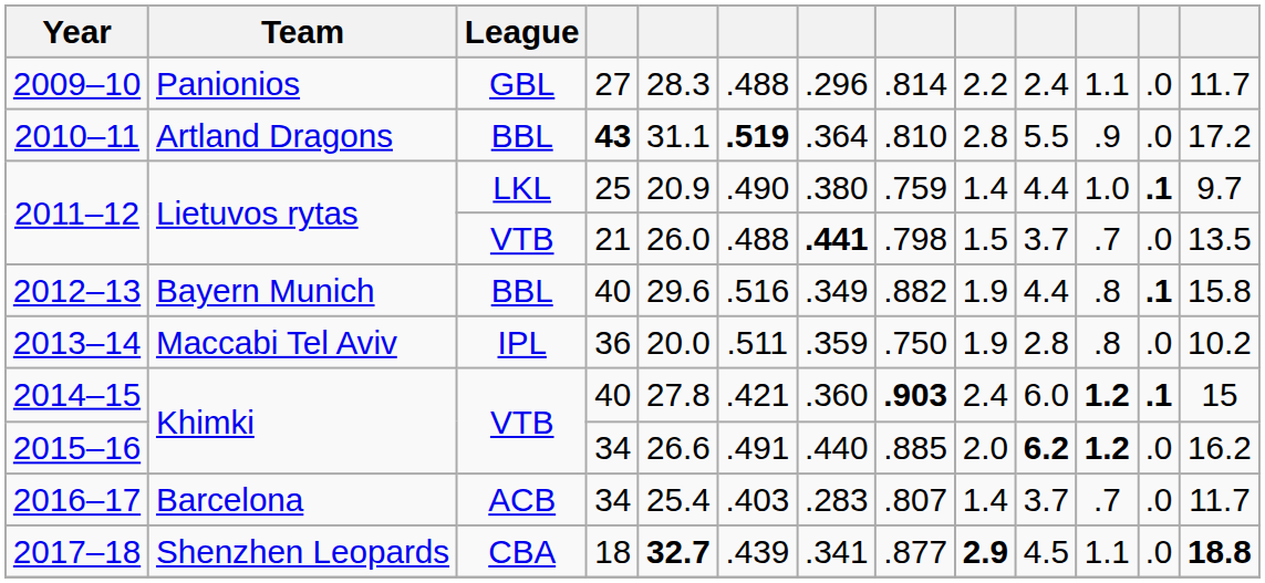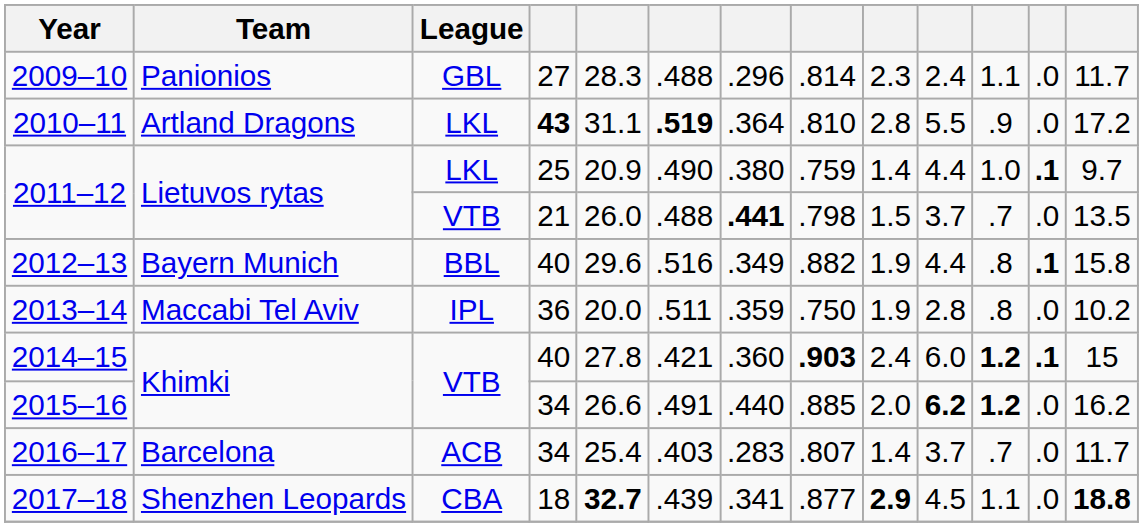 <table class="wikitable sortable" style="font-size:95%; text-align:center;">
 <tr>
 <th>Year</th>
 <th>Team</th>
 <th>League</th>
 <th></th>
 <th></th>
 <th></th>
 <th></th>
 <th></th>
 <th></th>
 <th></th>
 <th></th>
 <th></th>
 <th></th>
 </tr>
 <tr>
 <td style="text-align:center;"><a href='#'>2009–10</a></td>
 <td style="text-align:left;" rowspan=1> <a href='#'>Panionios</a></td>
 <td style="text-align:center;" rowspan=1><a href='#'>GBL</a></td>
 <td>27</td>
 <td>28.3</td>
 <td>.488</td>
 <td>.296</td>
 <td>.814</td>
-<td>2.2</td>
+<td>2.3</td>
 <td>2.4</td>
 <td>1.1</td>
 <td>.0</td>
 <td>11.7</td>
 </tr>
 <tr>
 <td style="text-align:center;"><a href='#'>2010–11</a></td>
 <td style="text-align:left;" rowspan=1> <a href='#'>Artland Dragons</a></td>
-<td style="text-align:center;" rowspan=1><a href='#'>BBL</a></td>
+<td style="text-align:center;" rowspan=1><a href='#'>LKL</a></td>
 <td><strong>43</strong></td>
 <td>31.1</td>
 <td><strong>.519</strong></td>
 <td>.364</td>
 <td>.810</td>
 <td>2.8</td>
 <td>5.5</td>
 <td>.9</td>
 <td>.0</td>
 <td>17.2</td>
 </tr>
 <tr>
 <td style="text-align:center;" rowspan=2><a href='#'>2011–12</a></td>
 <td style="text-align:left;" rowspan=2> <a href='#'>Lietuvos rytas</a></td>
 <td style="text-align:center;" rowspan=1><a href='#'>LKL</a></td>
 <td>25</td>
 <td>20.9</td>
 <td>.490</td>
 <td>.380</td>
 <td>.759</td>
 <td>1.4</td>
 <td>4.4</td>
 <td>1.0</td>
 <td><strong>.1</strong></td>
 <td>9.7</td>
 </tr>
 <tr>
 <td style="text-align:center;" rowspan=1><a href='#'>VTB</a></td>
 <td>21</td>
 <td>26.0</td>
 <td>.488</td>
 <td><strong>.441</strong></td>
 <td>.798</td>
 <td>1.5</td>
 <td>3.7</td>
 <td>.7</td>
 <td>.0</td>
 <td>13.5</td>
 </tr>
 <tr>
 <td style="text-align:center;"><a href='#'>2012–13</a></td>
 <td style="text-align:left;" rowspan=1> <a href='#'>Bayern Munich</a></td>
 <td style="text-align:center;" rowspan=1><a href='#'>BBL</a></td>
 <td>40</td>
 <td>29.6</td>
 <td>.516</td>
 <td>.349</td>
 <td>.882</td>
 <td>1.9</td>
 <td>4.4</td>
 <td>.8</td>
 <td><strong>.1</strong></td>
 <td>15.8</td>
 </tr>
 <tr>
 <td style="text-align:center;"><a href='#'>2013–14</a></td>
 <td style="text-align:left;" rowspan=1> <a href='#'>Maccabi Tel Aviv</a></td>
 <td style="text-align:center;" rowspan=1><a href='#'>IPL</a></td>
 <td>36</td>
 <td>20.0</td>
 <td>.511</td>
 <td>.359</td>
 <td>.750</td>
 <td>1.9</td>
 <td>2.8</td>
 <td>.8</td>
 <td>.0</td>
 <td>10.2</td>
 </tr>
 <tr>
 <td style="text-align:center;"><a href='#'>2014–15</a></td>
 <td style="text-align:left;" rowspan=2> <a href='#'>Khimki</a></td>
 <td style="text-align:center;" rowspan=2><a href='#'>VTB</a></td>
 <td>40</td>
 <td>27.8</td>
 <td>.421</td>
 <td>.360</td>
 <td><strong>.903</strong></td>
 <td>2.4</td>
 <td>6.0</td>
 <td><strong>1.2</strong></td>
 <td><strong>.1</strong></td>
 <td>15</td>
 </tr>
 <tr>
 <td style="text-align:center;"><a href='#'>2015–16</a></td>
 <td>34</td>
 <td>26.6</td>
 <td>.491</td>
 <td>.440</td>
 <td>.885</td>
 <td>2.0</td>
 <td><strong>6.2</strong></td>
 <td><strong>1.2</strong></td>
 <td>.0</td>
 <td>16.2</td>
 </tr>
 <tr>
 <td style="text-align:center;"><a href='#'>2016–17</a></td>
 <td style="text-align:left;" rowspan=1> <a href='#'>Barcelona</a></td>
 <td style="text-align:center;" rowspan=1><a href='#'>ACB</a></td>
 <td>34</td>
 <td>25.4</td>
 <td>.403</td>
 <td>.283</td>
 <td>.807</td>
 <td>1.4</td>
 <td>3.7</td>
 <td>.7</td>
 <td>.0</td>
 <td>11.7</td>
 </tr>
 <tr>
 <td style="text-align:center;"><a href='#'>2017–18</a></td>
 <td style="text-align:left;" rowspan=1> <a href='#'>Shenzhen Leopards</a></td>
 <td style="text-align:center;" rowspan=1><a href='#'>CBA</a></td>
 <td>18</td>
 <td><strong>32.7</strong></td>
 <td>.439</td>
 <td>.341</td>
 <td>.877</td>
 <td><strong>2.9</strong></td>
 <td>4.5</td>
 <td>1.1</td>
 <td>.0</td>
 <td><strong>18.8</strong></td>
 </tr>
 <tr>
 </tr>
 </table>
